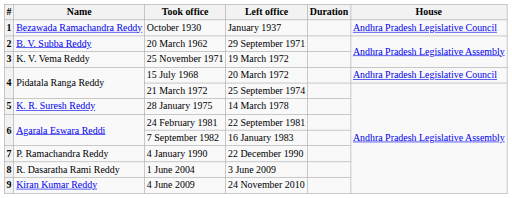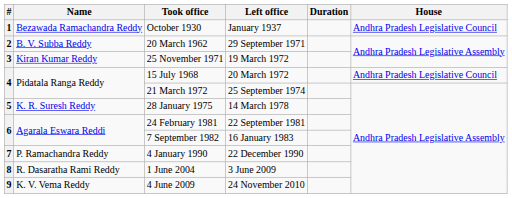 <table class="wikitable  sortable">
 <tr>
 <th>#</th>
 <th>Name</th>
 <th>Took office</th>
 <th>Left office</th>
 <th>Duration</th>
 <th>House</th>
 </tr>
 <tr>
 <th>1</th>
 <td><a href='#'>Bezawada Ramachandra Reddy</a></td>
 <td>October 1930</td>
 <td>January 1937</td>
 <td><strong></strong></td>
 <td><a href='#'>Andhra Pradesh Legislative Council</a></td>
 </tr>
 <tr>
 <th>2</th>
 <td><a href='#'>B. V. Subba Reddy</a></td>
 <td>20 March 1962</td>
 <td>29 September 1971</td>
 <td><strong></strong></td>
 <td rowspan=2><a href='#'>Andhra Pradesh Legislative Assembly</a></td>
 </tr>
 <tr>
 <th>3</th>
-<td>K. V. Vema Reddy</td>
+<td><a href='#'>Kiran Kumar Reddy</a></td>
 <td>25 November 1971</td>
 <td>19 March 1972</td>
 <td><strong></strong></td>
 </tr>
 <tr>
 <th rowspan="2">4</th>
 <td rowspan="2">Pidatala Ranga Reddy</td>
 <td>15 July 1968</td>
 <td>20 March 1972</td>
 <td><strong></strong></td>
 <td><a href='#'>Andhra Pradesh Legislative Council</a></td>
 </tr>
 <tr>
 <td>21 March 1972</td>
 <td>25 September 1974</td>
 <td><strong></strong></td>
 <td rowspan=7><a href='#'>Andhra Pradesh Legislative Assembly</a></td>
 </tr>
 <tr>
 <th>5</th>
 <td><a href='#'>K. R. Suresh Reddy</a></td>
 <td>28 January 1975</td>
 <td>14 March 1978</td>
 <td><strong></strong></td>
 </tr>
 <tr>
 <th rowspan="2">6</th>
 <td rowspan="2"><a href='#'>Agarala Eswara Reddi</a></td>
 <td>24 February 1981</td>
 <td>22 September 1981</td>
 <td><strong></strong></td>
 </tr>
 <tr>
 <td>7 September 1982</td>
 <td>16 January 1983</td>
 <td><strong></strong></td>
 </tr>
 <tr>
 <th>7</th>
 <td>P. Ramachandra Reddy</td>
 <td>4 January 1990</td>
 <td>22 December 1990</td>
 <td><strong></strong></td>
 </tr>
 <tr>
 <th>8</th>
 <td>R. Dasaratha Rami Reddy</td>
 <td>1 June 2004</td>
 <td>3 June 2009</td>
 <td><strong></strong></td>
 </tr>
 <tr>
 <th>9</th>
-<td><a href='#'>Kiran Kumar Reddy</a></td>
+<td>K. V. Vema Reddy</td>
 <td>4 June 2009</td>
 <td>24 November 2010</td>
 <td><strong></strong></td>
 </tr>
 </table>
